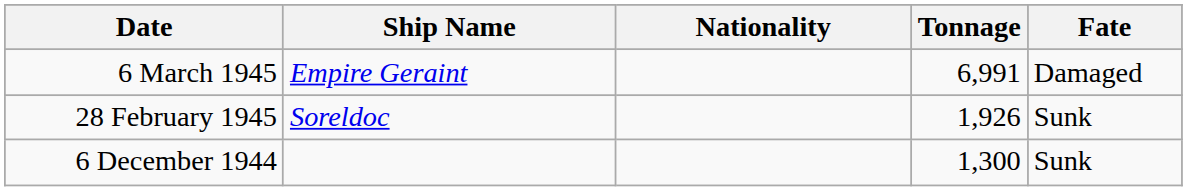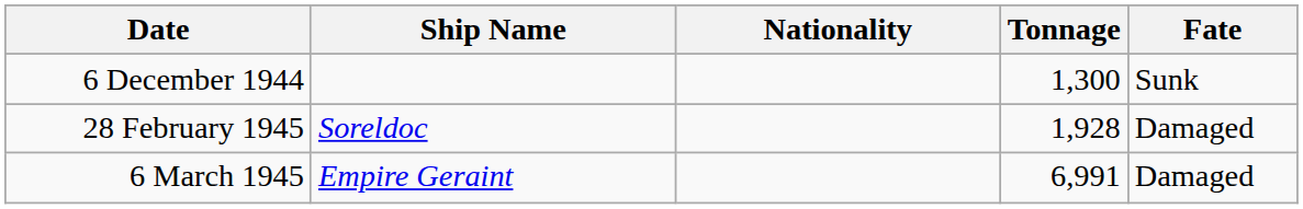 <table class="wikitable sortable">
 <tr>
 <th width="150px">Date</th>
 <th width="180px">Ship Name</th>
 <th width="160px">Nationality</th>
 <th width="25px">Tonnage</th>
 <th width="80px">Fate</th>
 </tr>
 <tr>
+<td align="right">6 December 1944</td>
+<td align="left"></td>
+<td align="left"></td>
+<td align="right">1,300</td>
+<td align="left">Sunk</td>
+</tr>
+<tr>
+<td align="right">28 February 1945</td>
+<td align="left"><a href='#'><em>Soreldoc</em></a></td>
+<td align="left"></td>
+<td align="right">1,928</td>
+<td align="left">Damaged</td>
+</tr>
+<tr>
 <td align="right">6 March 1945</td>
 <td align="left"><a href='#'><em>Empire Geraint</em></a></td>
 <td align="left"></td>
 <td align="right">6,991</td>
 <td align="left">Damaged</td>
 </tr>
-<tr>
-<td align="right">28 February 1945</td>
-<td align="left"><a href='#'><em>Soreldoc</em></a></td>
-<td align="left"></td>
-<td align="right">1,926</td>
-<td align="left">Sunk</td>
-</tr>
-<tr>
-<td align="right">6 December 1944</td>
-<td align="left"></td>
-<td align="left"></td>
-<td align="right">1,300</td>
-<td align="left">Sunk</td>
-</tr>
 </table>
